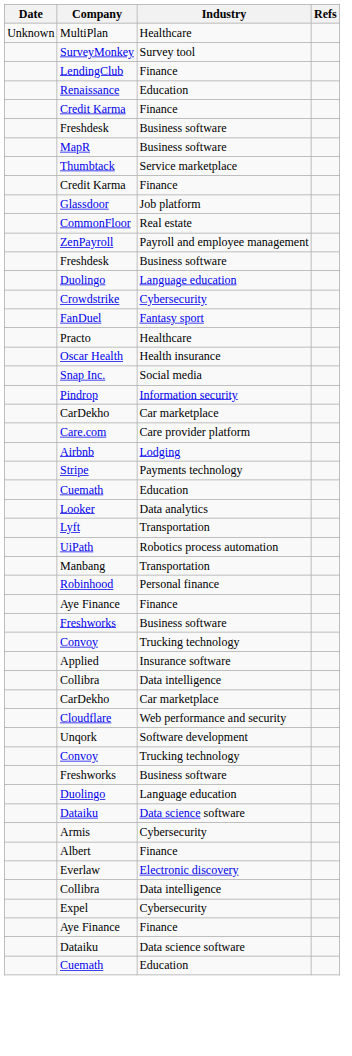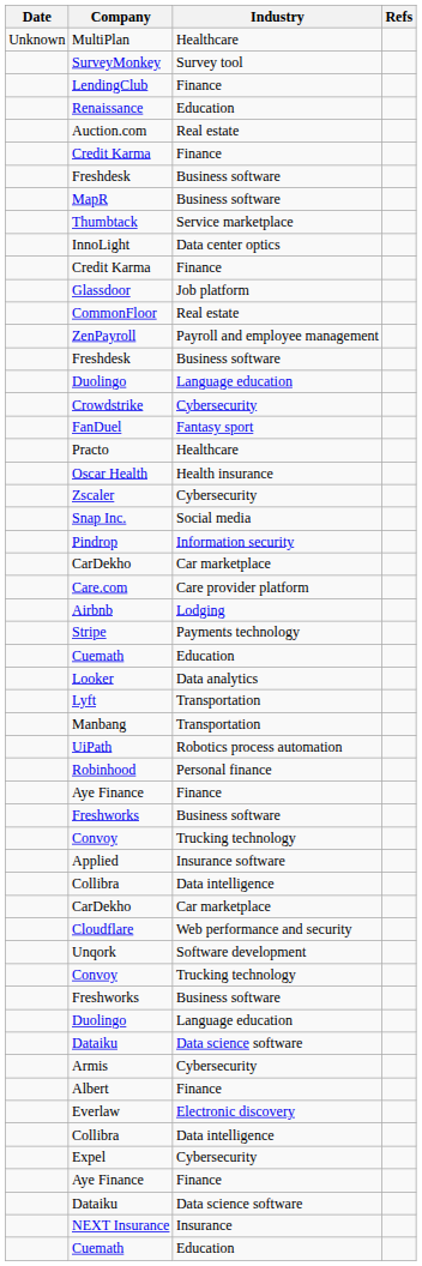 <table class="wikitable sortable">
 <tr>
 <th>Date</th>
 <th>Company</th>
 <th>Industry</th>
 <th>Refs</th>
 </tr>
 <tr>
 <td>Unknown</td>
 <td>MultiPlan</td>
 <td>Healthcare</td>
 <td></td>
 </tr>
 <tr>
 <td></td>
 <td><a href='#'>SurveyMonkey</a></td>
 <td>Survey tool</td>
 <td></td>
 </tr>
 <tr>
 <td></td>
 <td><a href='#'>LendingClub</a></td>
 <td>Finance</td>
 <td></td>
 </tr>
 <tr>
 <td></td>
 <td><a href='#'>Renaissance</a></td>
 <td>Education</td>
 <td></td>
 </tr>
 <tr>
 <td></td>
+<td>Auction.com</td>
+<td>Real estate</td>
+<td></td>
+</tr>
+<tr>
+<td></td>
 <td><a href='#'>Credit Karma</a></td>
 <td>Finance</td>
 <td></td>
 </tr>
 <tr>
 <td></td>
 <td>Freshdesk</td>
 <td>Business software</td>
 <td></td>
 </tr>
 <tr>
 <td></td>
 <td><a href='#'>MapR</a></td>
 <td>Business software</td>
 <td></td>
 </tr>
 <tr>
 <td></td>
 <td><a href='#'>Thumbtack</a></td>
 <td>Service marketplace</td>
+<td></td>
+</tr>
+<tr>
+<td></td>
+<td>InnoLight</td>
+<td>Data center optics</td>
 <td></td>
 </tr>
 <tr>
 <td></td>
 <td>Credit Karma</td>
 <td>Finance</td>
 <td></td>
 </tr>
 <tr>
 <td></td>
 <td><a href='#'>Glassdoor</a></td>
 <td>Job platform</td>
 <td></td>
 </tr>
 <tr>
 <td></td>
 <td><a href='#'>CommonFloor</a></td>
 <td>Real estate</td>
 <td></td>
 </tr>
 <tr>
 <td></td>
 <td><a href='#'>ZenPayroll</a></td>
 <td>Payroll and employee management</td>
 <td></td>
 </tr>
 <tr>
 <td></td>
 <td>Freshdesk</td>
 <td>Business software</td>
 <td></td>
 </tr>
 <tr>
 <td></td>
 <td><a href='#'>Duolingo</a></td>
 <td><a href='#'>Language education</a></td>
 <td></td>
 </tr>
 <tr>
 <td></td>
 <td><a href='#'>Crowdstrike</a></td>
 <td><a href='#'>Cybersecurity</a></td>
 <td></td>
 </tr>
 <tr>
 <td></td>
 <td><a href='#'>FanDuel</a></td>
 <td><a href='#'>Fantasy sport</a></td>
 <td></td>
 </tr>
 <tr>
 <td></td>
 <td>Practo</td>
 <td>Healthcare</td>
 <td></td>
 </tr>
 <tr>
 <td></td>
 <td><a href='#'>Oscar Health</a></td>
 <td>Health insurance</td>
 <td></td>
 </tr>
 <tr>
 <td></td>
+<td><a href='#'>Zscaler</a></td>
+<td>Cybersecurity</td>
+<td></td>
+</tr>
+<tr>
+<td></td>
 <td><a href='#'>Snap Inc.</a></td>
 <td>Social media</td>
 <td></td>
 </tr>
 <tr>
 <td></td>
 <td><a href='#'>Pindrop</a></td>
 <td><a href='#'>Information security</a></td>
 <td></td>
 </tr>
 <tr>
 <td></td>
 <td>CarDekho</td>
 <td>Car marketplace</td>
 <td></td>
 </tr>
 <tr>
 <td></td>
 <td><a href='#'>Care.com</a></td>
 <td>Care provider platform</td>
 <td></td>
 </tr>
 <tr>
 <td></td>
 <td><a href='#'>Airbnb</a></td>
 <td><a href='#'>Lodging</a></td>
 <td></td>
 </tr>
 <tr>
 <td></td>
 <td><a href='#'>Stripe</a></td>
 <td>Payments technology</td>
 <td></td>
 </tr>
 <tr>
 <td></td>
 <td><a href='#'>Cuemath</a></td>
 <td>Education</td>
 <td></td>
 </tr>
 <tr>
 <td></td>
 <td><a href='#'>Looker</a></td>
 <td>Data analytics</td>
 <td></td>
 </tr>
 <tr>
 <td></td>
 <td><a href='#'>Lyft</a></td>
 <td>Transportation</td>
 <td></td>
 </tr>
 <tr>
 <td></td>
-<td><a href='#'>UiPath</a></td>
-<td>Robotics process automation</td>
+<td>Manbang</td>
+<td>Transportation</td>
 <td></td>
 </tr>
 <tr>
 <td></td>
-<td>Manbang</td>
-<td>Transportation</td>
+<td><a href='#'>UiPath</a></td>
+<td>Robotics process automation</td>
 <td></td>
 </tr>
 <tr>
 <td></td>
 <td><a href='#'>Robinhood</a></td>
 <td>Personal finance</td>
 <td></td>
 </tr>
 <tr>
 <td></td>
 <td>Aye Finance</td>
 <td>Finance</td>
 <td></td>
 </tr>
 <tr>
 <td></td>
 <td><a href='#'>Freshworks</a></td>
 <td>Business software</td>
 <td></td>
 </tr>
 <tr>
 <td></td>
 <td><a href='#'>Convoy</a></td>
 <td>Trucking technology</td>
 <td></td>
 </tr>
 <tr>
 <td></td>
 <td>Applied</td>
 <td>Insurance software</td>
 <td></td>
 </tr>
 <tr>
 <td></td>
 <td>Collibra</td>
 <td>Data intelligence</td>
 <td></td>
 </tr>
 <tr>
 <td></td>
 <td>CarDekho</td>
 <td>Car marketplace</td>
 <td></td>
 </tr>
 <tr>
 <td></td>
 <td><a href='#'>Cloudflare</a></td>
 <td>Web performance and security</td>
 <td></td>
 </tr>
 <tr>
 <td></td>
 <td>Unqork</td>
 <td>Software development</td>
 <td></td>
 </tr>
 <tr>
 <td></td>
 <td><a href='#'>Convoy</a></td>
 <td>Trucking technology</td>
 <td></td>
 </tr>
 <tr>
 <td></td>
 <td>Freshworks</td>
 <td>Business software</td>
 <td></td>
 </tr>
 <tr>
 <td></td>
 <td><a href='#'>Duolingo</a></td>
 <td>Language education</td>
 <td></td>
 </tr>
 <tr>
 <td></td>
 <td><a href='#'>Dataiku</a></td>
 <td><a href='#'>Data science</a> software</td>
 <td></td>
 </tr>
 <tr>
 <td></td>
 <td>Armis</td>
 <td>Cybersecurity</td>
 <td></td>
 </tr>
 <tr>
 <td></td>
 <td>Albert</td>
 <td>Finance</td>
 <td></td>
 </tr>
 <tr>
 <td></td>
 <td>Everlaw</td>
 <td><a href='#'>Electronic discovery</a></td>
 <td></td>
 </tr>
 <tr>
 <td></td>
 <td>Collibra</td>
 <td>Data intelligence</td>
 <td></td>
 </tr>
 <tr>
 <td></td>
 <td>Expel</td>
 <td>Cybersecurity</td>
 <td></td>
 </tr>
 <tr>
 <td></td>
 <td>Aye Finance</td>
 <td>Finance</td>
 <td></td>
 </tr>
 <tr>
 <td></td>
 <td>Dataiku</td>
 <td>Data science software</td>
 <td></td>
 </tr>
 <tr>
 <td></td>
+<td><a href='#'>NEXT Insurance</a></td>
+<td>Insurance</td>
+<td></td>
+</tr>
+<tr>
+<td></td>
 <td><a href='#'>Cuemath</a></td>
 <td>Education</td>
 <td></td>
 </tr>
 </table>
